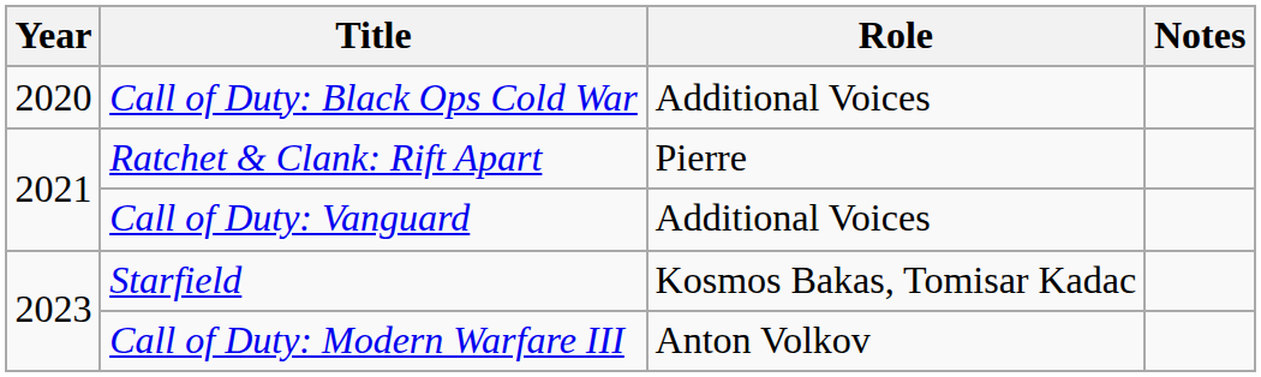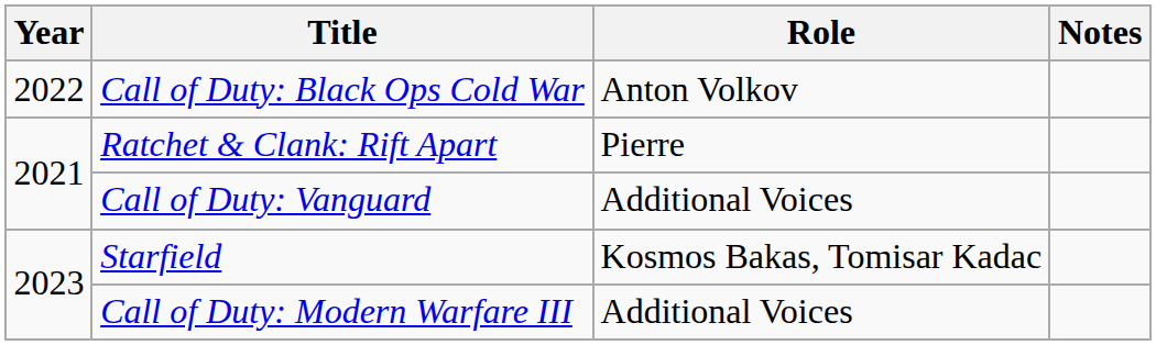 <table class="wikitable sortable">
 <tr>
 <th>Year</th>
 <th>Title</th>
 <th>Role</th>
 <th>Notes</th>
 </tr>
 <tr>
-<td>2020</td>
+<td>2022</td>
 <td><em><a href='#'>Call of Duty: Black Ops Cold War</a></em></td>
-<td>Additional Voices</td>
+<td>Anton Volkov</td>
 <td></td>
 </tr>
 <tr>
 <td rowspan="2">2021</td>
 <td><em><a href='#'>Ratchet & Clank: Rift Apart</a></em></td>
 <td>Pierre</td>
 <td></td>
 </tr>
 <tr>
 <td><em><a href='#'>Call of Duty: Vanguard</a></em></td>
 <td>Additional Voices</td>
 <td></td>
 </tr>
 <tr>
 <td rowspan="2">2023</td>
 <td><a href='#'><em>Starfield</em></a></td>
 <td>Kosmos Bakas, Tomisar Kadac</td>
 <td></td>
 </tr>
 <tr>
 <td><a href='#'><em>Call of Duty: Modern Warfare III</em></a></td>
-<td>Anton Volkov</td>
+<td>Additional Voices</td>
 <td></td>
 </tr>
 <tr>
 </tr>
 </table>
